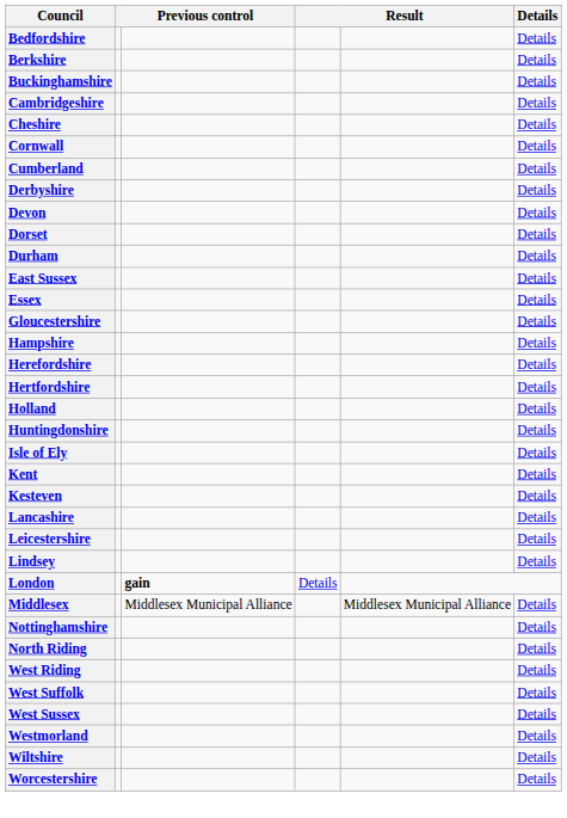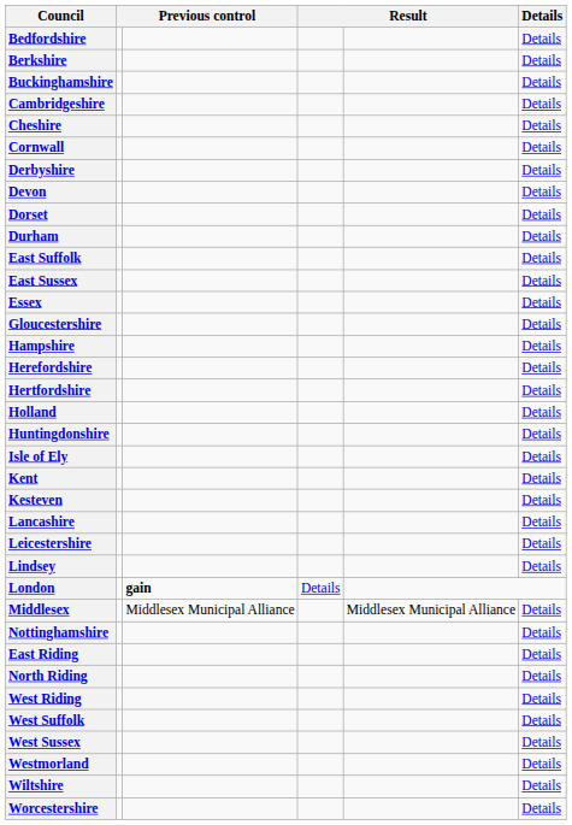 <table class="wikitable">
 <tr>
 <th scope="col">Council</th>
 <th colspan=2>Previous control</th>
 <th colspan=2>Result</th>
 <th scope="col" class="unsortable">Details</th>
 </tr>
 <tr>
 <th scope="row" style="text-align: left;"><a href='#'>Bedfordshire</a></th>
 <td></td>
 <td></td>
 <td></td>
 <td></td>
 <td><a href='#'>Details</a></td>
 </tr>
 <tr>
 <th scope="row" style="text-align: left;"><a href='#'>Berkshire</a></th>
 <td></td>
 <td></td>
 <td></td>
 <td></td>
 <td><a href='#'>Details</a></td>
 </tr>
 <tr>
 <th scope="row" style="text-align: left;"><a href='#'>Buckinghamshire</a></th>
 <td></td>
 <td></td>
 <td></td>
 <td></td>
 <td><a href='#'>Details</a></td>
 </tr>
 <tr>
 <th scope="row" style="text-align: left;"><a href='#'>Cambridgeshire</a></th>
 <td></td>
 <td></td>
 <td></td>
 <td></td>
 <td><a href='#'>Details</a></td>
 </tr>
 <tr>
 <th scope="row" style="text-align: left;"><a href='#'>Cheshire</a></th>
 <td></td>
 <td></td>
 <td></td>
 <td></td>
 <td><a href='#'>Details</a></td>
 </tr>
 <tr>
 <th scope="row" style="text-align: left;"><a href='#'>Cornwall</a></th>
 <td></td>
 <td></td>
 <td></td>
 <td></td>
 <td><a href='#'>Details</a></td>
 </tr>
 <tr>
-<th scope="row" style="text-align: left;"><a href='#'>Cumberland</a></th>
-<td></td>
-<td></td>
-<td></td>
-<td></td>
-<td><a href='#'>Details</a></td>
-</tr>
-<tr>
 <th scope="row" style="text-align: left;"><a href='#'>Derbyshire</a></th>
 <td></td>
 <td></td>
 <td></td>
 <td></td>
 <td><a href='#'>Details</a></td>
 </tr>
 <tr>
 <th scope="row" style="text-align: left;"><a href='#'>Devon</a></th>
 <td></td>
 <td></td>
 <td></td>
 <td></td>
 <td><a href='#'>Details</a></td>
 </tr>
 <tr>
 <th scope="row" style="text-align: left;"><a href='#'>Dorset</a></th>
 <td></td>
 <td></td>
 <td></td>
 <td></td>
 <td><a href='#'>Details</a></td>
 </tr>
 <tr>
 <th scope="row" style="text-align: left;"><a href='#'>Durham</a></th>
+<td></td>
+<td></td>
+<td></td>
+<td></td>
+<td><a href='#'>Details</a></td>
+</tr>
+<tr>
+<th scope="row" style="text-align: left;"><a href='#'>East Suffolk</a></th>
 <td></td>
 <td></td>
 <td></td>
 <td></td>
 <td><a href='#'>Details</a></td>
 </tr>
 <tr>
 <th scope="row" style="text-align: left;"><a href='#'>East Sussex</a></th>
 <td></td>
 <td></td>
 <td></td>
 <td></td>
 <td><a href='#'>Details</a></td>
 </tr>
 <tr>
 <th scope="row" style="text-align: left;"><a href='#'>Essex</a></th>
 <td></td>
 <td></td>
 <td></td>
 <td></td>
 <td><a href='#'>Details</a></td>
 </tr>
 <tr>
 <th scope="row" style="text-align: left;"><a href='#'>Gloucestershire</a></th>
 <td></td>
 <td></td>
 <td></td>
 <td></td>
 <td><a href='#'>Details</a></td>
 </tr>
 <tr>
 <th scope="row" style="text-align: left;"><a href='#'>Hampshire</a></th>
 <td></td>
 <td></td>
 <td></td>
 <td></td>
 <td><a href='#'>Details</a></td>
 </tr>
 <tr>
 <th scope="row" style="text-align: left;"><a href='#'>Herefordshire</a></th>
 <td></td>
 <td></td>
 <td></td>
 <td></td>
 <td><a href='#'>Details</a></td>
 </tr>
 <tr>
 <th scope="row" style="text-align: left;"><a href='#'>Hertfordshire</a></th>
 <td></td>
 <td></td>
 <td></td>
 <td></td>
 <td><a href='#'>Details</a></td>
 </tr>
 <tr>
 <th scope="row" style="text-align: left;"><a href='#'>Holland</a></th>
 <td></td>
 <td></td>
 <td></td>
 <td></td>
 <td><a href='#'>Details</a></td>
 </tr>
 <tr>
 <th scope="row" style="text-align: left;"><a href='#'>Huntingdonshire</a></th>
 <td></td>
 <td></td>
 <td></td>
 <td></td>
 <td><a href='#'>Details</a></td>
 </tr>
 <tr>
 <th scope="row" style="text-align: left;"><a href='#'>Isle of Ely</a></th>
 <td></td>
 <td></td>
 <td></td>
 <td></td>
 <td><a href='#'>Details</a></td>
 </tr>
 <tr>
 <th scope="row" style="text-align: left;"><a href='#'>Kent</a></th>
 <td></td>
 <td></td>
 <td></td>
 <td></td>
 <td><a href='#'>Details</a></td>
 </tr>
 <tr>
 <th scope="row" style="text-align: left;"><a href='#'>Kesteven</a></th>
 <td></td>
 <td></td>
 <td></td>
 <td></td>
 <td><a href='#'>Details</a></td>
 </tr>
 <tr>
 <th scope="row" style="text-align: left;"><a href='#'>Lancashire</a></th>
 <td></td>
 <td></td>
 <td></td>
 <td></td>
 <td><a href='#'>Details</a></td>
 </tr>
 <tr>
 <th scope="row" style="text-align: left;"><a href='#'>Leicestershire</a></th>
 <td></td>
 <td></td>
 <td></td>
 <td></td>
 <td><a href='#'>Details</a></td>
 </tr>
 <tr>
 <th scope="row" style="text-align: left;"><a href='#'>Lindsey</a></th>
 <td></td>
 <td></td>
 <td></td>
 <td></td>
 <td><a href='#'>Details</a></td>
 </tr>
 <tr>
 <th scope="row" style="text-align: left;"><a href='#'>London</a></th>
 <td></td>
 <td> <strong>gain</strong></td>
 <td><a href='#'>Details</a></td>
 </tr>
 <tr>
 <th scope="row" style="text-align: left;"><a href='#'>Middlesex</a></th>
 <td></td>
 <td>Middlesex Municipal Alliance</td>
 <td></td>
 <td>Middlesex Municipal Alliance</td>
 <td><a href='#'>Details</a></td>
 </tr>
 <tr>
 <th scope="row" style="text-align: left;"><a href='#'>Nottinghamshire</a></th>
 <td></td>
 <td></td>
 <td></td>
 <td></td>
 <td><a href='#'>Details</a></td>
 </tr>
 <tr>
+<th scope="row" style="text-align: left;"><a href='#'>East Riding</a></th>
+<td></td>
+<td></td>
+<td></td>
+<td></td>
+<td><a href='#'>Details</a></td>
+</tr>
+<tr>
 <th scope="row" style="text-align: left;"><a href='#'>North Riding</a></th>
 <td></td>
 <td></td>
 <td></td>
 <td></td>
 <td><a href='#'>Details</a></td>
 </tr>
 <tr>
 <th scope="row" style="text-align: left;"><a href='#'>West Riding</a></th>
 <td></td>
 <td></td>
 <td></td>
 <td></td>
 <td><a href='#'>Details</a></td>
 </tr>
 <tr>
 <th scope="row" style="text-align: left;"><a href='#'>West Suffolk</a></th>
 <td></td>
 <td></td>
 <td></td>
 <td></td>
 <td><a href='#'>Details</a></td>
 </tr>
 <tr>
 <th scope="row" style="text-align: left;"><a href='#'>West Sussex</a></th>
 <td></td>
 <td></td>
 <td></td>
 <td></td>
 <td><a href='#'>Details</a></td>
 </tr>
 <tr>
 <th scope="row" style="text-align: left;"><a href='#'>Westmorland</a></th>
 <td></td>
 <td></td>
 <td></td>
 <td></td>
 <td><a href='#'>Details</a></td>
 </tr>
 <tr>
 <th scope="row" style="text-align: left;"><a href='#'>Wiltshire</a></th>
 <td></td>
 <td></td>
 <td></td>
 <td></td>
 <td><a href='#'>Details</a></td>
 </tr>
 <tr>
 <th scope="row" style="text-align: left;"><a href='#'>Worcestershire</a></th>
 <td></td>
 <td></td>
 <td></td>
 <td></td>
 <td><a href='#'>Details</a></td>
 </tr>
 </table>
